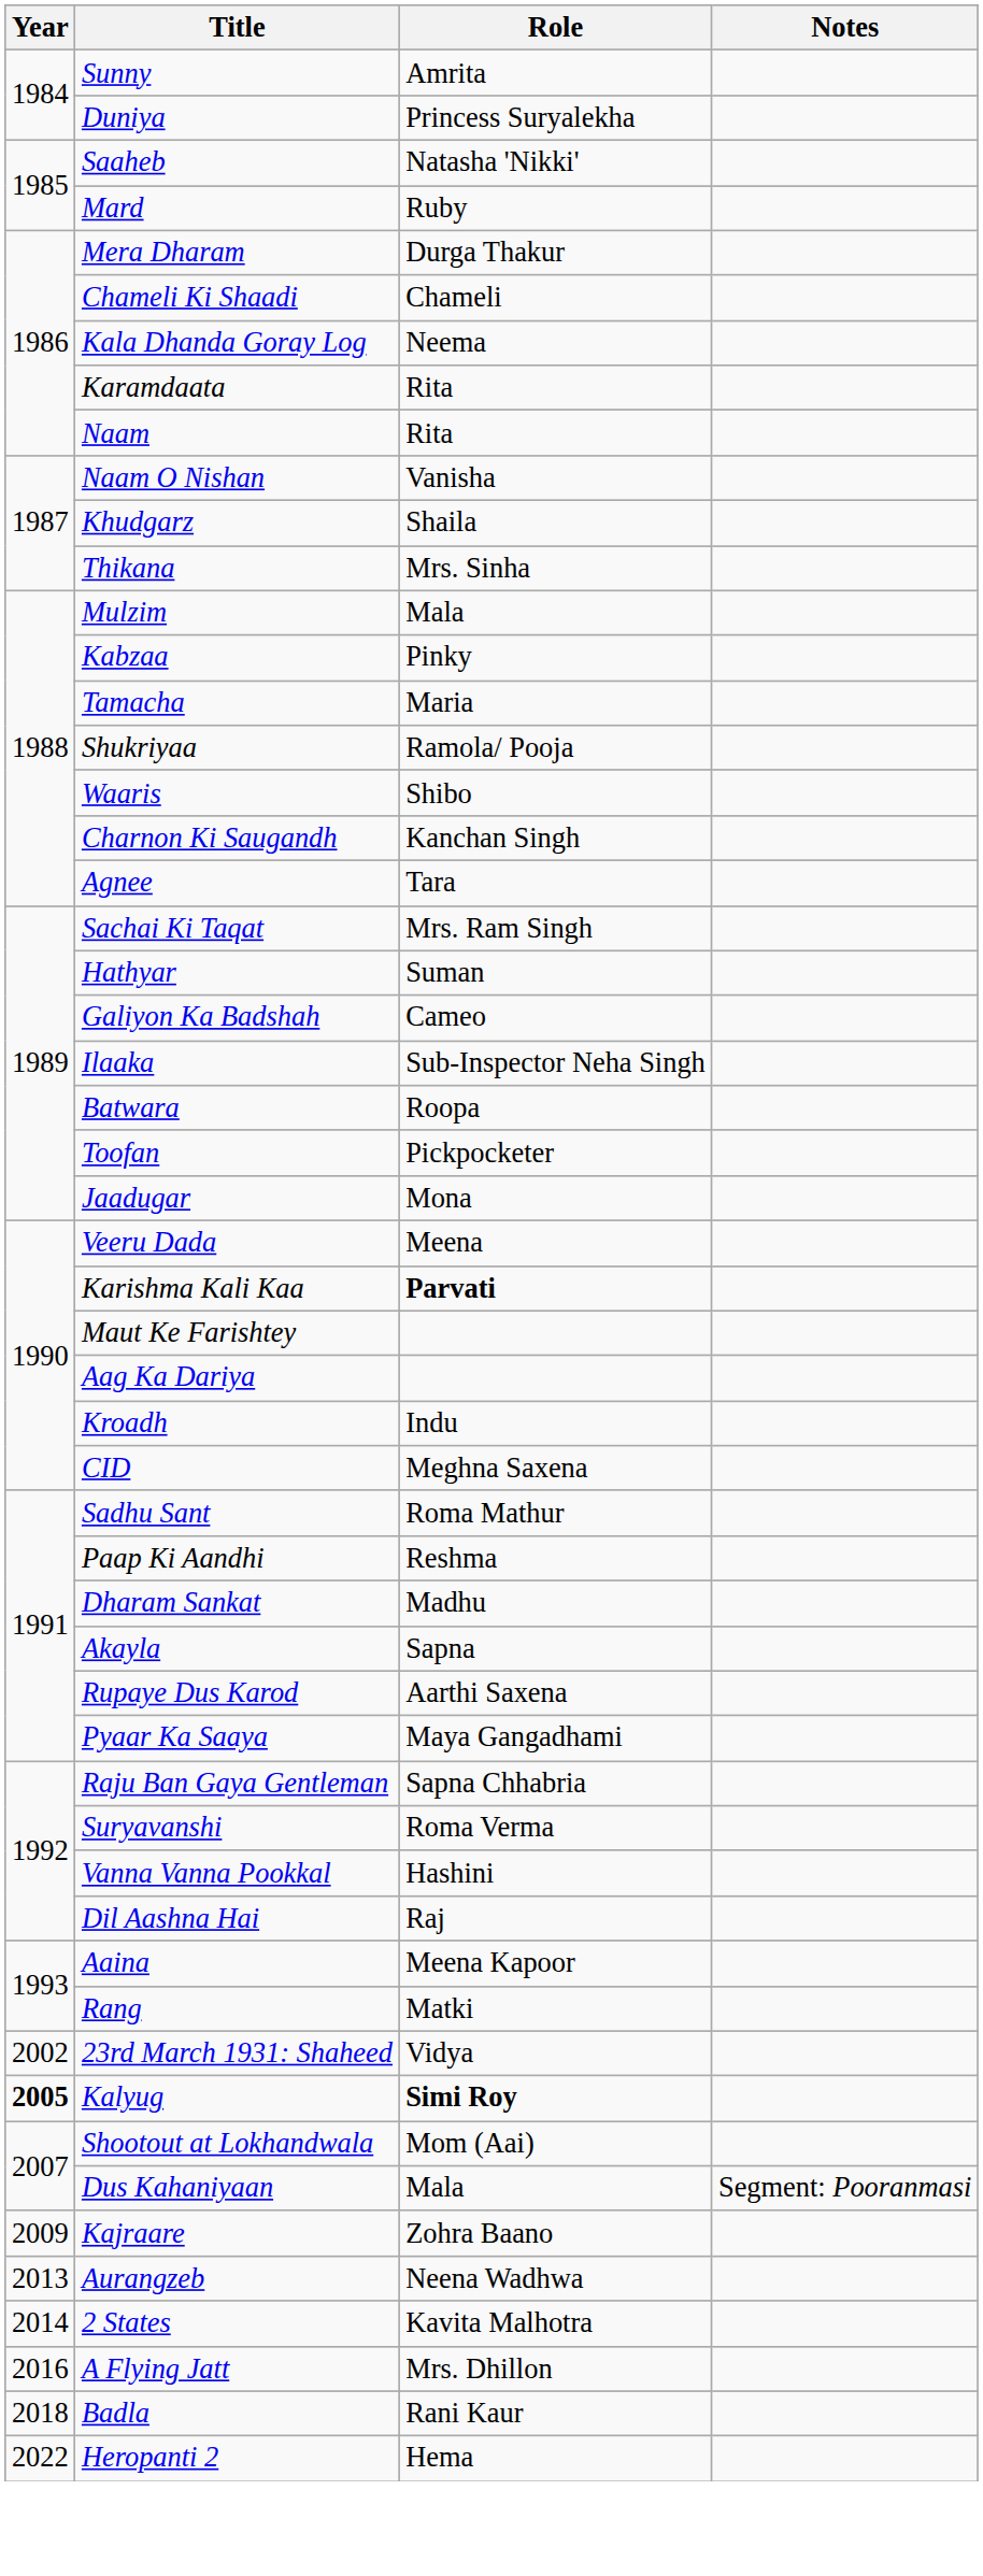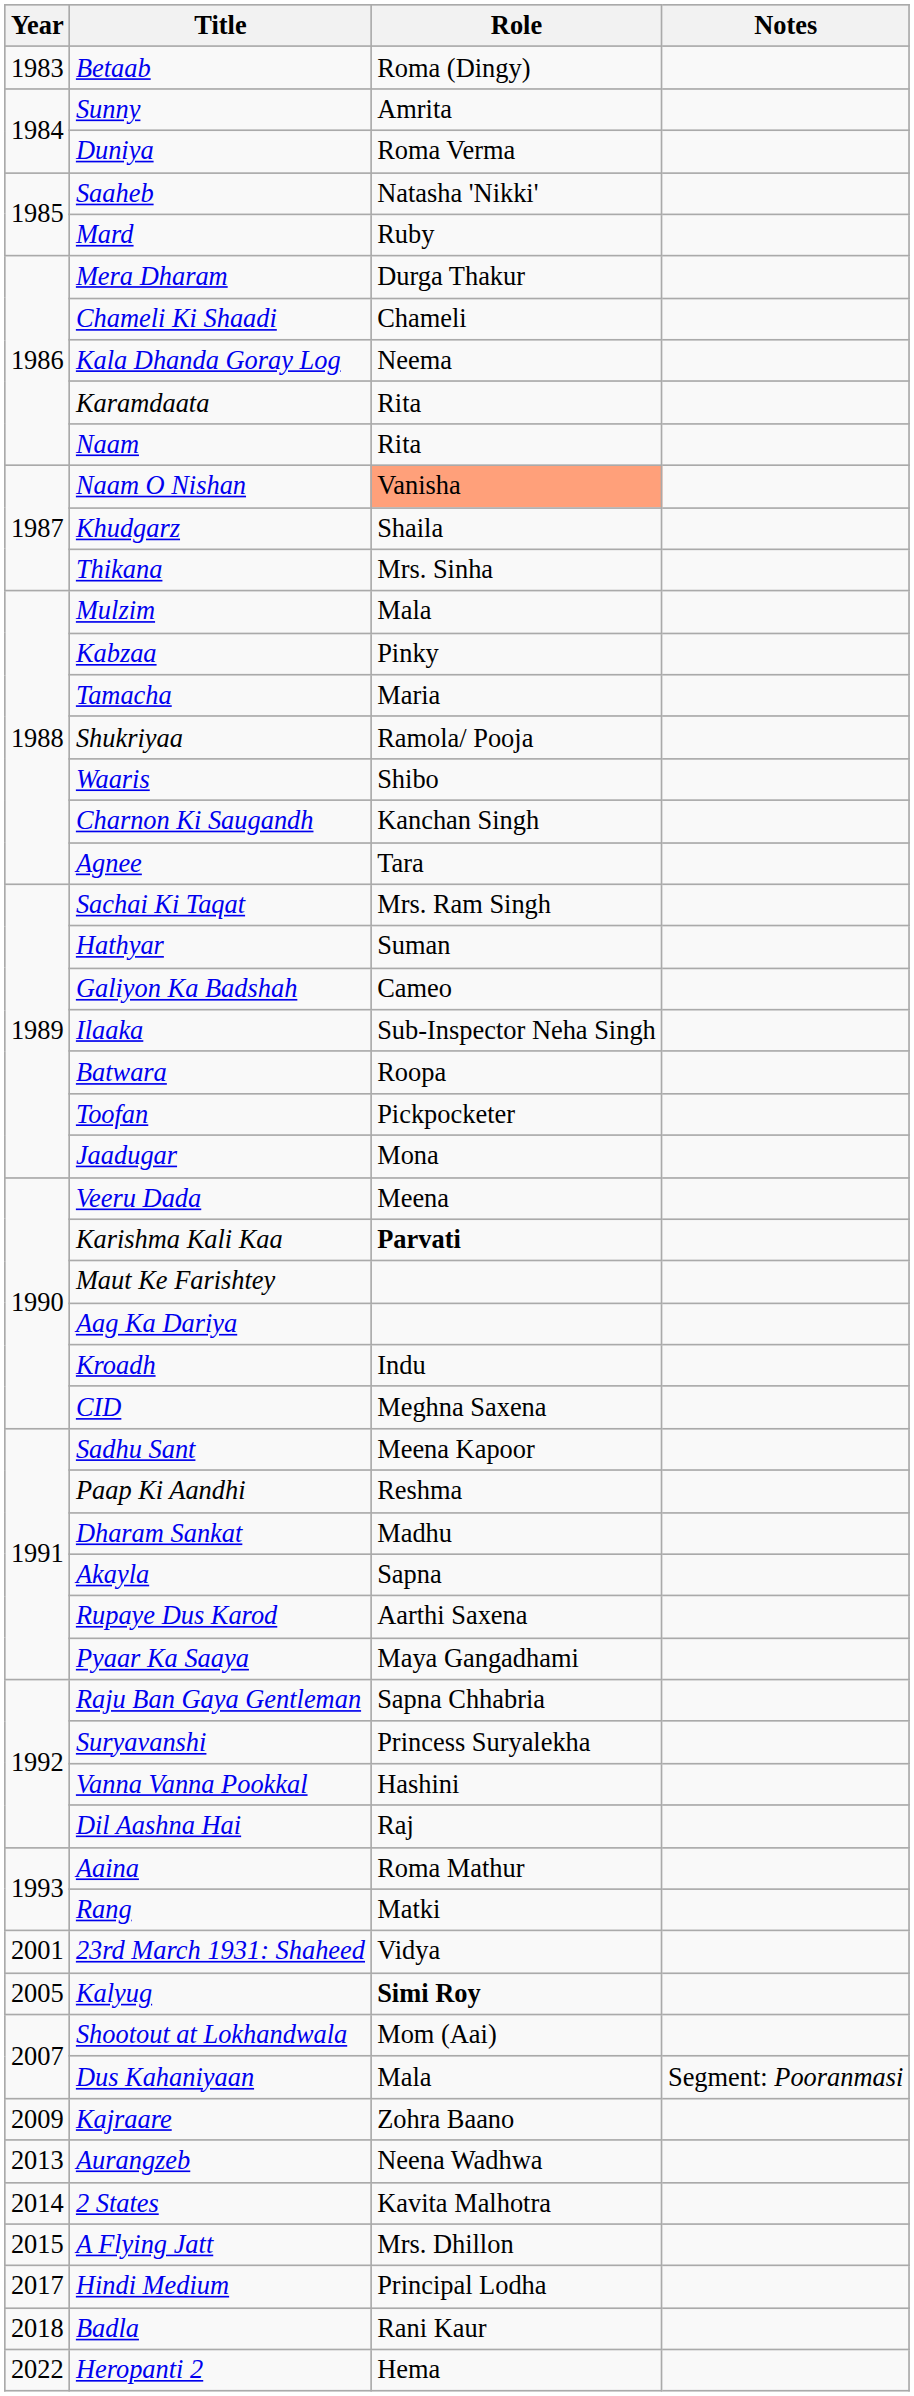 <table class="wikitable sortable">
 <tr>
 <th>Year</th>
 <th>Title</th>
 <th>Role</th>
 <th class="unsortable">Notes</th>
+</tr>
+<tr>
+<td>1983</td>
+<td><em><a href='#'>Betaab</a></em></td>
+<td>Roma (Dingy)</td>
+<td></td>
 </tr>
 <tr>
 <td rowspan="2">1984</td>
 <td><em><a href='#'>Sunny</a></em></td>
 <td>Amrita</td>
 <td></td>
 </tr>
 <tr>
 <td><em><a href='#'>Duniya</a></em></td>
-<td>Princess Suryalekha</td>
+<td>Roma Verma</td>
 <td></td>
 </tr>
 <tr>
 <td rowspan="2">1985</td>
 <td><em><a href='#'>Saaheb</a></em></td>
 <td>Natasha 'Nikki'</td>
 <td></td>
 </tr>
 <tr>
 <td><em><a href='#'>Mard</a></em></td>
 <td>Ruby</td>
 <td></td>
 </tr>
 <tr>
 <td rowspan="5">1986</td>
 <td><em><a href='#'>Mera Dharam</a></em></td>
 <td>Durga Thakur</td>
 <td></td>
 </tr>
 <tr>
 <td><em><a href='#'>Chameli Ki Shaadi</a></em></td>
 <td>Chameli</td>
 <td></td>
 </tr>
 <tr>
 <td><em><a href='#'>Kala Dhanda Goray Log</a></em></td>
 <td>Neema</td>
 <td></td>
 </tr>
 <tr>
 <td><em>Karamdaata</em></td>
 <td>Rita</td>
 <td></td>
 </tr>
 <tr>
 <td><em><a href='#'>Naam</a></em></td>
 <td>Rita</td>
 <td></td>
 </tr>
 <tr>
 <td rowspan="3">1987</td>
 <td><em><a href='#'>Naam O Nishan</a></em></td>
-<td>Vanisha</td>
+<td style="background: lightsalmon;">Vanisha</td>
 <td></td>
 </tr>
 <tr>
 <td><em><a href='#'>Khudgarz</a></em></td>
 <td>Shaila</td>
 <td></td>
 </tr>
 <tr>
 <td><em><a href='#'>Thikana</a></em></td>
 <td>Mrs. Sinha</td>
 <td></td>
 </tr>
 <tr>
 <td rowspan="7">1988</td>
 <td><em><a href='#'>Mulzim</a></em></td>
 <td>Mala</td>
 <td></td>
 </tr>
 <tr>
 <td><em><a href='#'>Kabzaa</a></em></td>
 <td>Pinky</td>
 <td></td>
 </tr>
 <tr>
 <td><em><a href='#'>Tamacha</a></em></td>
 <td>Maria</td>
 <td></td>
 </tr>
 <tr>
 <td><em>Shukriyaa</em></td>
 <td>Ramola/ Pooja</td>
 <td></td>
 </tr>
 <tr>
 <td><em><a href='#'>Waaris</a></em></td>
 <td>Shibo</td>
 <td></td>
 </tr>
 <tr>
 <td><em><a href='#'>Charnon Ki Saugandh</a></em></td>
 <td>Kanchan Singh</td>
 <td></td>
 </tr>
 <tr>
 <td><em><a href='#'>Agnee</a></em></td>
 <td>Tara</td>
 <td></td>
 </tr>
 <tr>
 <td rowspan="7">1989</td>
 <td><em><a href='#'>Sachai Ki Taqat</a></em></td>
 <td>Mrs. Ram Singh</td>
 <td></td>
 </tr>
 <tr>
 <td><em><a href='#'>Hathyar</a></em></td>
 <td>Suman</td>
 <td></td>
 </tr>
 <tr>
 <td><em><a href='#'>Galiyon Ka Badshah</a></em></td>
 <td>Cameo</td>
 <td></td>
 </tr>
 <tr>
 <td><em><a href='#'>Ilaaka</a></em></td>
 <td>Sub-Inspector Neha Singh</td>
 <td></td>
 </tr>
 <tr>
 <td><em><a href='#'>Batwara</a></em></td>
 <td>Roopa</td>
 <td></td>
 </tr>
 <tr>
 <td><em><a href='#'>Toofan</a></em></td>
 <td>Pickpocketer</td>
 <td></td>
 </tr>
 <tr>
 <td><em><a href='#'>Jaadugar</a></em></td>
 <td>Mona</td>
 <td></td>
 </tr>
 <tr>
 <td rowspan="6">1990</td>
 <td><em><a href='#'>Veeru Dada</a></em></td>
 <td>Meena</td>
 <td></td>
 </tr>
 <tr>
 <td><em>Karishma Kali Kaa</em></td>
 <td><strong>Parvati</strong></td>
 <td></td>
 </tr>
 <tr>
 <td><em>Maut Ke Farishtey</em></td>
 <td></td>
 <td></td>
 </tr>
 <tr>
 <td><em><a href='#'>Aag Ka Dariya</a></em></td>
 <td></td>
 <td></td>
 </tr>
 <tr>
 <td><em><a href='#'>Kroadh</a></em></td>
 <td>Indu</td>
 <td></td>
 </tr>
 <tr>
 <td><em><a href='#'>CID</a></em></td>
 <td>Meghna Saxena</td>
 <td></td>
 </tr>
 <tr>
 <td rowspan="6">1991</td>
 <td><em><a href='#'>Sadhu Sant</a></em></td>
-<td>Roma Mathur</td>
+<td>Meena Kapoor</td>
 <td></td>
 </tr>
 <tr>
 <td><em>Paap Ki Aandhi</em></td>
 <td>Reshma</td>
 <td></td>
 </tr>
 <tr>
 <td><em><a href='#'>Dharam Sankat</a></em></td>
 <td>Madhu</td>
 <td></td>
 </tr>
 <tr>
 <td><em><a href='#'>Akayla</a></em></td>
 <td>Sapna</td>
 <td></td>
 </tr>
 <tr>
 <td><em><a href='#'>Rupaye Dus Karod</a></em></td>
 <td>Aarthi Saxena</td>
 <td></td>
 </tr>
 <tr>
 <td><em><a href='#'>Pyaar Ka Saaya</a></em></td>
 <td>Maya Gangadhami</td>
 <td></td>
 </tr>
 <tr>
 <td rowspan="4">1992</td>
 <td><em><a href='#'>Raju Ban Gaya Gentleman</a></em></td>
 <td>Sapna Chhabria</td>
 <td></td>
 </tr>
 <tr>
 <td><em><a href='#'>Suryavanshi</a></em></td>
-<td>Roma Verma</td>
+<td>Princess Suryalekha</td>
 <td></td>
 </tr>
 <tr>
 <td><em><a href='#'>Vanna Vanna Pookkal</a></em></td>
 <td>Hashini</td>
 <td></td>
 </tr>
 <tr>
 <td><em><a href='#'>Dil Aashna Hai</a></em></td>
 <td>Raj</td>
 <td></td>
 </tr>
 <tr>
 <td rowspan="2">1993</td>
 <td><em><a href='#'>Aaina</a></em></td>
-<td>Meena Kapoor</td>
+<td>Roma Mathur</td>
 <td></td>
 </tr>
 <tr>
 <td><em><a href='#'>Rang</a></em></td>
 <td>Matki</td>
 <td></td>
 </tr>
 <tr>
-<td>2002</td>
+<td>2001</td>
 <td><em><a href='#'>23rd March 1931: Shaheed</a></em></td>
 <td>Vidya</td>
 <td></td>
 </tr>
 <tr>
-<td><strong>2005</strong></td>
+<td>2005</td>
 <td><em><a href='#'>Kalyug</a></em></td>
 <td><strong>Simi Roy</strong></td>
 <td></td>
 </tr>
 <tr>
 <td rowspan="2">2007</td>
 <td><em><a href='#'>Shootout at Lokhandwala</a></em></td>
 <td>Mom (Aai)</td>
 <td></td>
 </tr>
 <tr>
 <td><em><a href='#'>Dus Kahaniyaan</a></em></td>
 <td>Mala</td>
 <td>Segment: <em>Pooranmasi</em></td>
 </tr>
 <tr>
 <td>2009</td>
 <td><em><a href='#'>Kajraare</a></em></td>
 <td>Zohra Baano</td>
 <td></td>
 </tr>
 <tr>
 <td>2013</td>
 <td><em><a href='#'>Aurangzeb</a></em></td>
 <td>Neena Wadhwa</td>
 <td></td>
 </tr>
 <tr>
 <td>2014</td>
 <td><em><a href='#'>2 States</a></em></td>
 <td>Kavita Malhotra</td>
 <td></td>
 </tr>
 <tr>
-<td>2016</td>
+<td>2015</td>
 <td><em><a href='#'>A Flying Jatt</a></em></td>
 <td>Mrs. Dhillon</td>
+<td></td>
+</tr>
+<tr>
+<td>2017</td>
+<td><em><a href='#'>Hindi Medium</a></em></td>
+<td>Principal Lodha</td>
 <td></td>
 </tr>
 <tr>
 <td>2018</td>
 <td><em><a href='#'>Badla</a></em></td>
 <td>Rani Kaur</td>
 <td></td>
 </tr>
 <tr>
 <td>2022</td>
 <td><em><a href='#'>Heropanti 2</a></em></td>
 <td>Hema</td>
 <td></td>
 </tr>
 </table>
